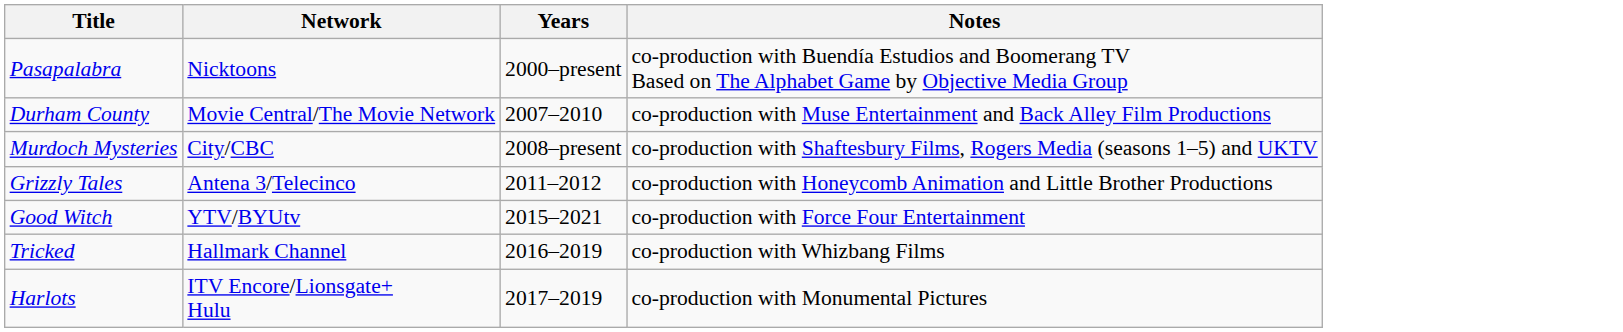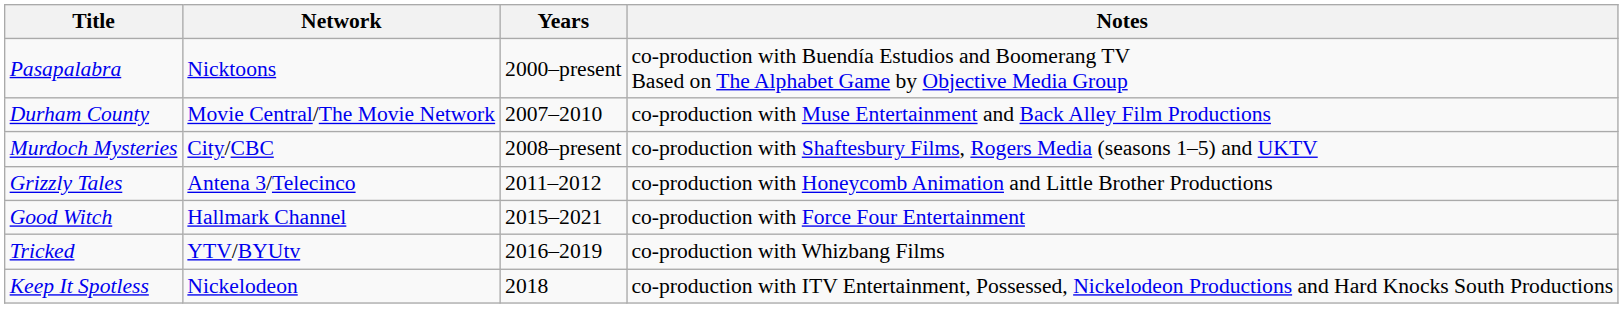 <table class="wikitable sortable">
 <tr>
 <th>Title</th>
 <th>Network</th>
 <th>Years</th>
 <th>Notes</th>
 </tr>
 <tr>
 <td><em><a href='#'>Pasapalabra</a></em></td>
 <td><a href='#'>Nicktoons</a></td>
 <td>2000–present</td>
 <td>co-production with Buendía Estudios and Boomerang TV<br>Based on <a href='#'>The Alphabet Game</a> by <a href='#'>Objective Media Group</a></td>
 </tr>
 <tr>
 <td><em><a href='#'>Durham County</a></em></td>
 <td><a href='#'>Movie Central</a>/<a href='#'>The Movie Network</a></td>
 <td>2007–2010</td>
 <td>co-production with <a href='#'>Muse Entertainment</a> and <a href='#'>Back Alley Film Productions</a></td>
 </tr>
 <tr>
 <td><em><a href='#'>Murdoch Mysteries</a></em></td>
 <td><a href='#'>City</a>/<a href='#'>CBC</a></td>
 <td>2008–present</td>
 <td>co-production with <a href='#'>Shaftesbury Films</a>, <a href='#'>Rogers Media</a> (seasons 1–5) and <a href='#'>UKTV</a></td>
 </tr>
 <tr>
 <td><em><a href='#'>Grizzly Tales</a></em></td>
 <td><a href='#'>Antena 3</a>/<a href='#'>Telecinco</a></td>
 <td>2011–2012</td>
 <td>co-production with <a href='#'>Honeycomb Animation</a> and Little Brother Productions</td>
 </tr>
 <tr>
 <td><em><a href='#'>Good Witch</a></em></td>
-<td><a href='#'>YTV</a>/<a href='#'>BYUtv</a></td>
+<td><a href='#'>Hallmark Channel</a></td>
 <td>2015–2021</td>
 <td>co-production with <a href='#'>Force Four Entertainment</a></td>
 </tr>
 <tr>
 <td><em><a href='#'>Tricked</a></em></td>
-<td><a href='#'>Hallmark Channel</a></td>
+<td><a href='#'>YTV</a>/<a href='#'>BYUtv</a></td>
 <td>2016–2019</td>
 <td>co-production with Whizbang Films</td>
 </tr>
 <tr>
-<td><em><a href='#'>Harlots</a></em></td>
-<td><a href='#'>ITV Encore</a>/<a href='#'>Lionsgate+</a><br><a href='#'>Hulu</a></td>
-<td>2017–2019</td>
-<td>co-production with Monumental Pictures</td>
+<td><em><a href='#'>Keep It Spotless</a></em></td>
+<td><a href='#'>Nickelodeon</a></td>
+<td>2018</td>
+<td>co-production with ITV Entertainment, Possessed, <a href='#'>Nickelodeon Productions</a> and Hard Knocks South Productions</td>
 </tr>
 </table>
